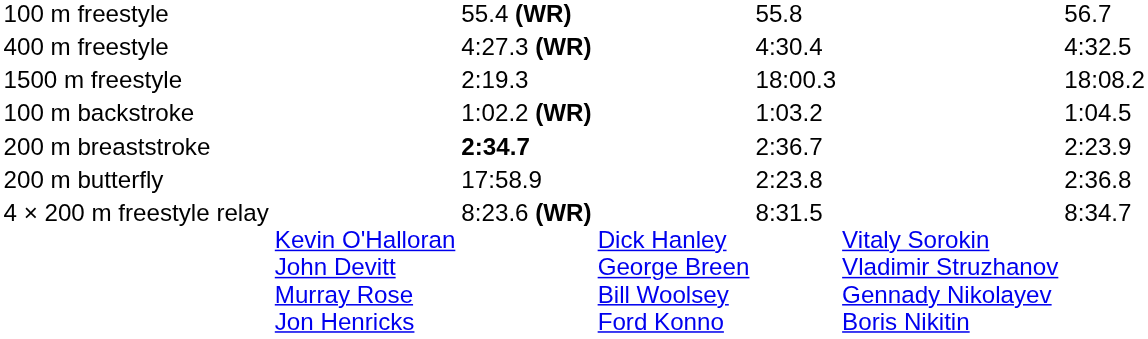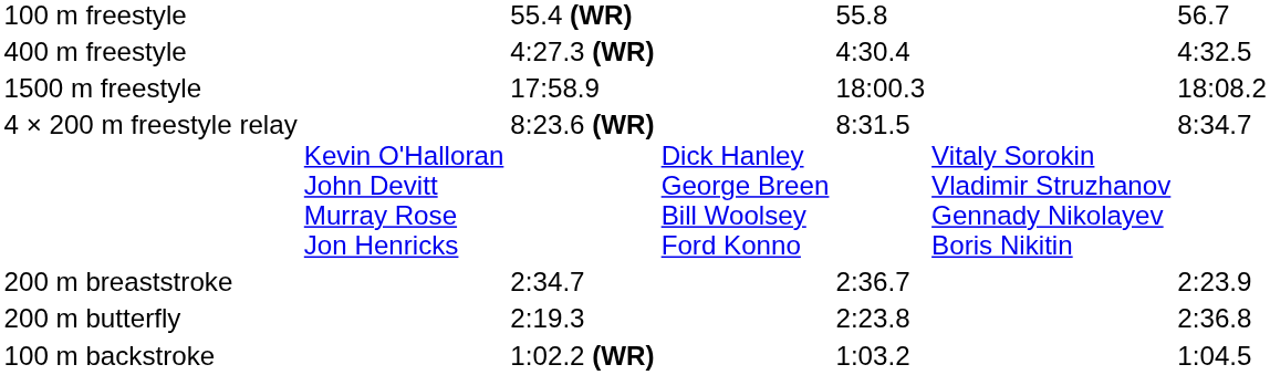 <table>
 <tr>
 <td>100 m freestyle<br></td>
 <td></td>
 <td>55.4 <strong>(WR)</strong></td>
 <td></td>
 <td>55.8</td>
 <td></td>
 <td>56.7</td>
 </tr>
 <tr>
 <td>400 m freestyle<br></td>
 <td></td>
 <td>4:27.3 <strong>(WR)</strong></td>
 <td></td>
 <td>4:30.4</td>
 <td></td>
 <td>4:32.5</td>
 </tr>
 <tr>
 <td>1500 m freestyle<br></td>
 <td></td>
-<td>2:19.3</td>
+<td>17:58.9</td>
 <td></td>
 <td>18:00.3</td>
 <td></td>
 <td>18:08.2</td>
+</tr>
+<tr valign="top">
+<td>4 × 200 m freestyle relay<br></td>
+<td><br><a href='#'>Kevin O'Halloran</a><br><a href='#'>John Devitt</a><br><a href='#'>Murray Rose</a><br><a href='#'>Jon Henricks</a></td>
+<td>8:23.6 <strong>(WR)</strong></td>
+<td><br><a href='#'>Dick Hanley</a><br><a href='#'>George Breen</a><br><a href='#'>Bill Woolsey</a><br><a href='#'>Ford Konno</a></td>
+<td>8:31.5</td>
+<td><br><a href='#'>Vitaly Sorokin</a><br><a href='#'>Vladimir Struzhanov</a><br><a href='#'>Gennady Nikolayev</a><br><a href='#'>Boris Nikitin</a></td>
+<td>8:34.7</td>
+</tr>
+<tr>
+<td>200 m breaststroke<br></td>
+<td></td>
+<td>2:34.7</td>
+<td></td>
+<td>2:36.7</td>
+<td></td>
+<td>2:23.9</td>
+</tr>
+<tr>
+<td>200 m butterfly<br></td>
+<td></td>
+<td>2:19.3</td>
+<td></td>
+<td>2:23.8</td>
+<td></td>
+<td>2:36.8</td>
 </tr>
 <tr>
 <td>100 m backstroke<br></td>
 <td></td>
 <td>1:02.2 <strong>(WR)</strong></td>
 <td></td>
 <td>1:03.2</td>
 <td></td>
 <td>1:04.5</td>
 </tr>
-<tr>
-<td>200 m breaststroke<br></td>
-<td></td>
-<td><strong>2:34.7</strong></td>
-<td></td>
-<td>2:36.7</td>
-<td></td>
-<td>2:23.9</td>
-</tr>
-<tr>
-<td>200 m butterfly<br></td>
-<td></td>
-<td>17:58.9</td>
-<td></td>
-<td>2:23.8</td>
-<td></td>
-<td>2:36.8</td>
-</tr>
-<tr valign="top">
-<td>4 × 200 m freestyle relay<br></td>
-<td><br><a href='#'>Kevin O'Halloran</a><br><a href='#'>John Devitt</a><br><a href='#'>Murray Rose</a><br><a href='#'>Jon Henricks</a></td>
-<td>8:23.6 <strong>(WR)</strong></td>
-<td><br><a href='#'>Dick Hanley</a><br><a href='#'>George Breen</a><br><a href='#'>Bill Woolsey</a><br><a href='#'>Ford Konno</a></td>
-<td>8:31.5</td>
-<td><br><a href='#'>Vitaly Sorokin</a><br><a href='#'>Vladimir Struzhanov</a><br><a href='#'>Gennady Nikolayev</a><br><a href='#'>Boris Nikitin</a></td>
-<td>8:34.7</td>
-</tr>
 </table>
